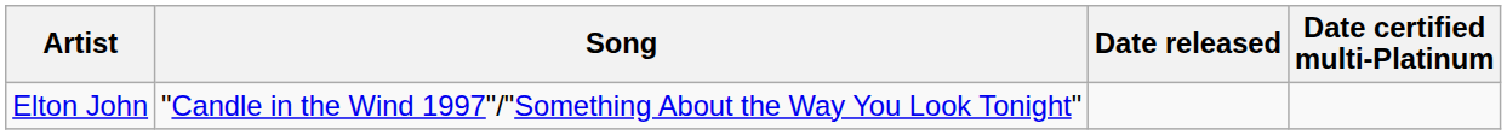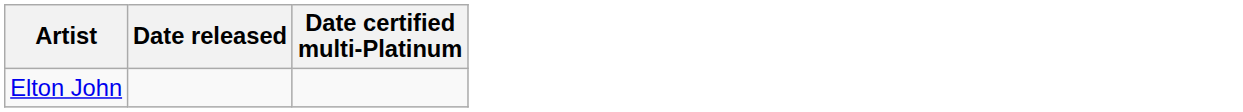 <table class="wikitable plainrowheaders sortable">
 <tr>
 <th scope=col>Artist</th>
-<th scope=col>Song</th>
 <th scope=col>Date released</th>
 <th scope=col>Date certified<br>multi-Platinum</th>
 </tr>
 <tr>
 <td><a href='#'>Elton John</a></td>
-<td>"<a href='#'>Candle in the Wind 1997</a>"/"<a href='#'>Something About the Way You Look Tonight</a>"</td>
 <td></td>
 <td></td>
 </tr>
 </table>
